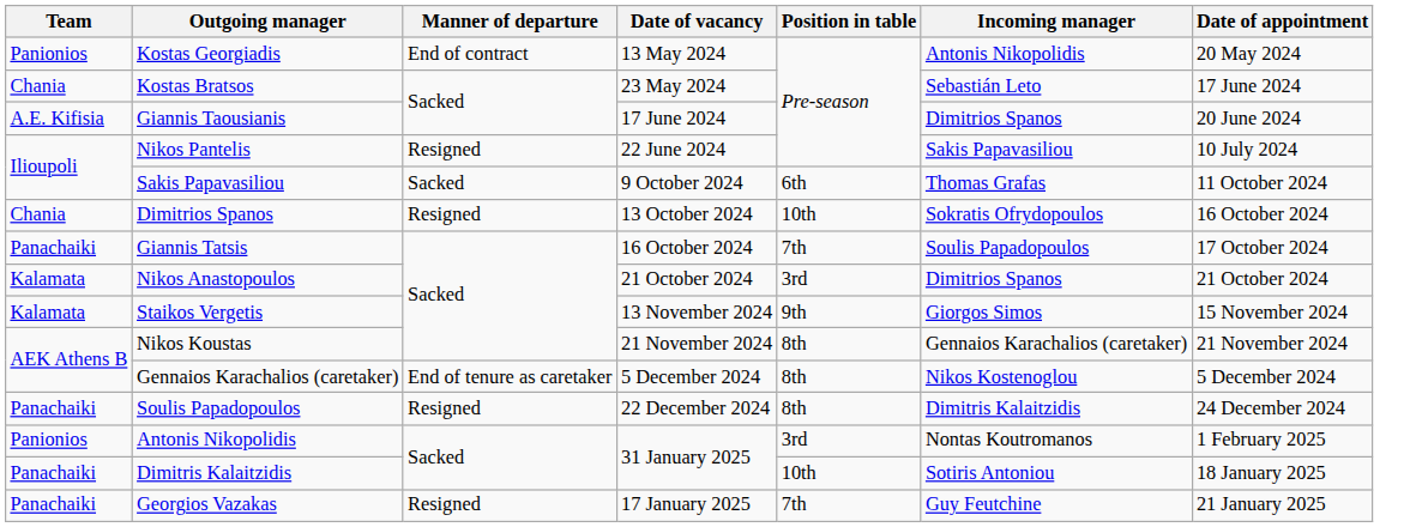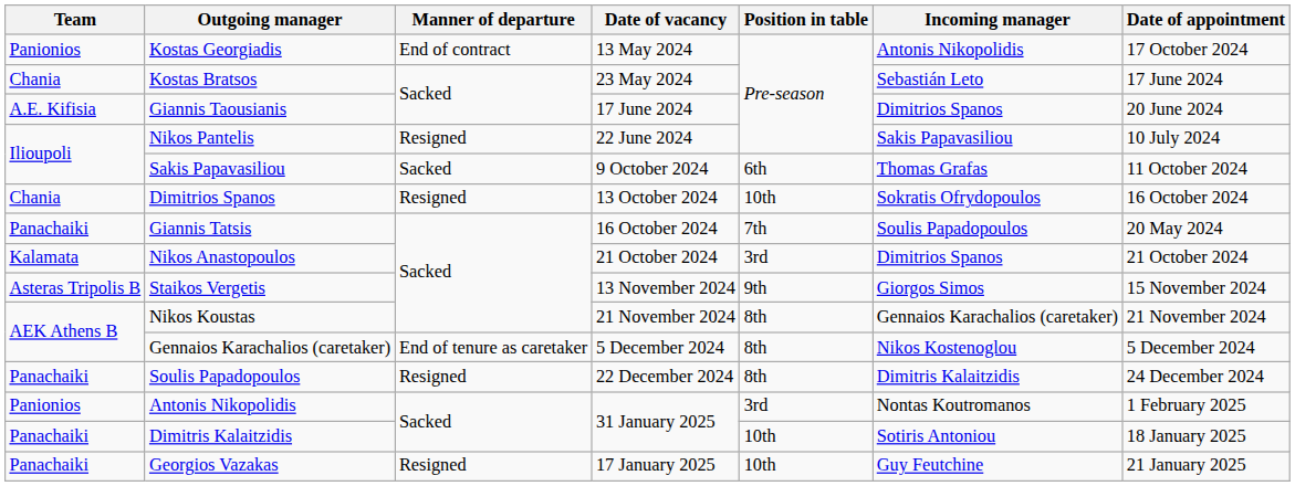 <table class="wikitable" style="font-size: 85%">
 <tr>
 <th>Team</th>
 <th>Outgoing manager</th>
 <th>Manner of departure</th>
 <th>Date of vacancy</th>
 <th>Position in table</th>
 <th>Incoming manager</th>
 <th>Date of appointment</th>
 </tr>
 <tr>
 <td><a href='#'>Panionios</a></td>
 <td> <a href='#'>Kostas Georgiadis</a></td>
 <td>End of contract</td>
 <td>13 May 2024</td>
 <td rowspan="4"><em>Pre-season</em></td>
 <td> <a href='#'>Antonis Nikopolidis</a></td>
-<td>20 May 2024</td>
+<td>17 October 2024</td>
 </tr>
 <tr>
 <td><a href='#'>Chania</a></td>
 <td> <a href='#'>Kostas Bratsos</a></td>
 <td rowspan="2">Sacked</td>
 <td>23 May 2024</td>
 <td> <a href='#'>Sebastián Leto</a></td>
 <td>17 June 2024</td>
 </tr>
 <tr>
 <td><a href='#'>A.E. Kifisia</a></td>
 <td> <a href='#'>Giannis Taousianis</a></td>
 <td>17 June 2024</td>
 <td> <a href='#'>Dimitrios Spanos</a></td>
 <td>20 June 2024</td>
 </tr>
 <tr>
 <td rowspan="2"><a href='#'>Ilioupoli</a></td>
 <td> <a href='#'>Nikos Pantelis</a></td>
 <td>Resigned</td>
 <td>22 June 2024</td>
 <td> <a href='#'>Sakis Papavasiliou</a></td>
 <td>10 July 2024</td>
 </tr>
 <tr>
 <td> <a href='#'>Sakis Papavasiliou</a></td>
 <td>Sacked</td>
 <td>9 October 2024</td>
 <td>6th</td>
 <td> <a href='#'>Thomas Grafas</a></td>
 <td>11 October 2024</td>
 </tr>
 <tr>
 <td><a href='#'>Chania</a></td>
 <td> <a href='#'>Dimitrios Spanos</a></td>
 <td>Resigned</td>
 <td>13 October 2024</td>
 <td>10th</td>
 <td> <a href='#'>Sokratis Ofrydopoulos</a></td>
 <td>16 October 2024</td>
 </tr>
 <tr>
 <td><a href='#'>Panachaiki</a></td>
 <td> <a href='#'>Giannis Tatsis</a></td>
 <td rowspan="4">Sacked</td>
 <td>16 October 2024</td>
 <td>7th</td>
 <td> <a href='#'>Soulis Papadopoulos</a></td>
-<td>17 October 2024</td>
+<td>20 May 2024</td>
 </tr>
 <tr>
 <td><a href='#'>Kalamata</a></td>
 <td> <a href='#'>Nikos Anastopoulos</a></td>
 <td>21 October 2024</td>
 <td>3rd</td>
 <td> <a href='#'>Dimitrios Spanos</a></td>
 <td>21 October 2024</td>
 </tr>
 <tr>
-<td><a href='#'>Kalamata</a></td>
+<td><a href='#'>Asteras Tripolis B</a></td>
 <td> <a href='#'>Staikos Vergetis</a></td>
 <td>13 November 2024</td>
 <td>9th</td>
 <td> <a href='#'>Giorgos Simos</a></td>
 <td>15 November 2024</td>
 </tr>
 <tr>
 <td rowspan="2"><a href='#'>AEK Athens Β</a></td>
 <td> Nikos Koustas</td>
 <td>21 November 2024</td>
 <td>8th</td>
 <td> Gennaios Karachalios (caretaker)</td>
 <td>21 November 2024</td>
 </tr>
 <tr>
 <td> Gennaios Karachalios (caretaker)</td>
 <td>End of tenure as caretaker</td>
 <td>5 December 2024</td>
 <td>8th</td>
 <td> <a href='#'>Nikos Kostenoglou</a></td>
 <td>5 December 2024</td>
 </tr>
 <tr>
 <td><a href='#'>Panachaiki</a></td>
 <td> <a href='#'>Soulis Papadopoulos</a></td>
 <td>Resigned</td>
 <td>22 December 2024</td>
 <td>8th</td>
 <td> <a href='#'>Dimitris Kalaitzidis</a></td>
 <td>24 December 2024</td>
 </tr>
 <tr>
 <td><a href='#'>Panionios</a></td>
 <td> <a href='#'>Antonis Nikopolidis</a></td>
 <td rowspan="2">Sacked</td>
 <td rowspan="2">31 January 2025</td>
 <td>3rd</td>
 <td> Nontas Koutromanos</td>
 <td>1 February 2025</td>
 </tr>
 <tr>
 <td><a href='#'>Panachaiki</a></td>
 <td> <a href='#'>Dimitris Kalaitzidis</a></td>
 <td>10th</td>
 <td> <a href='#'>Sotiris Antoniou</a></td>
 <td>18 January 2025</td>
 </tr>
 <tr>
 <td><a href='#'>Panachaiki</a></td>
 <td> <a href='#'>Georgios Vazakas</a></td>
 <td>Resigned</td>
 <td>17 January 2025</td>
-<td>7th</td>
+<td>10th</td>
 <td> <a href='#'>Guy Feutchine</a></td>
 <td>21 January 2025</td>
 </tr>
 </table>
